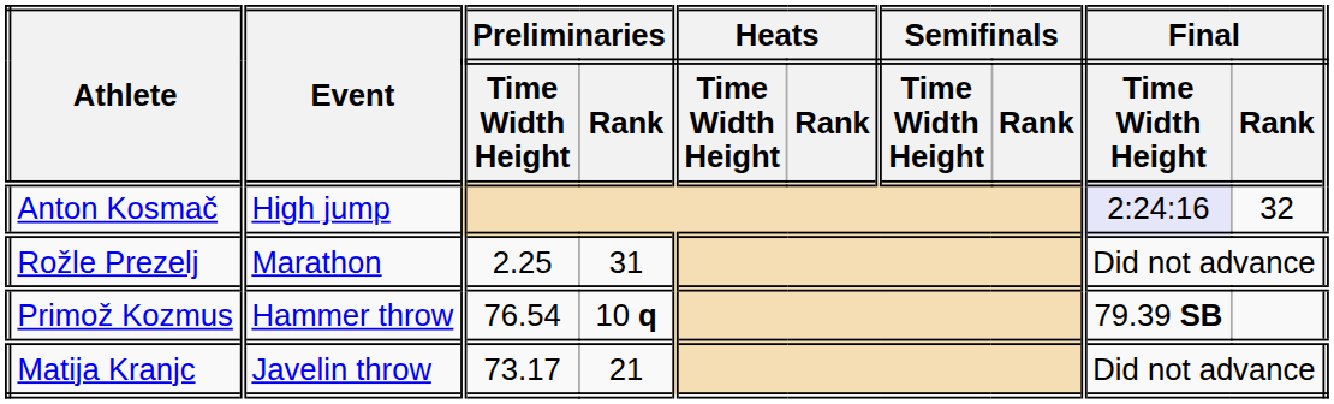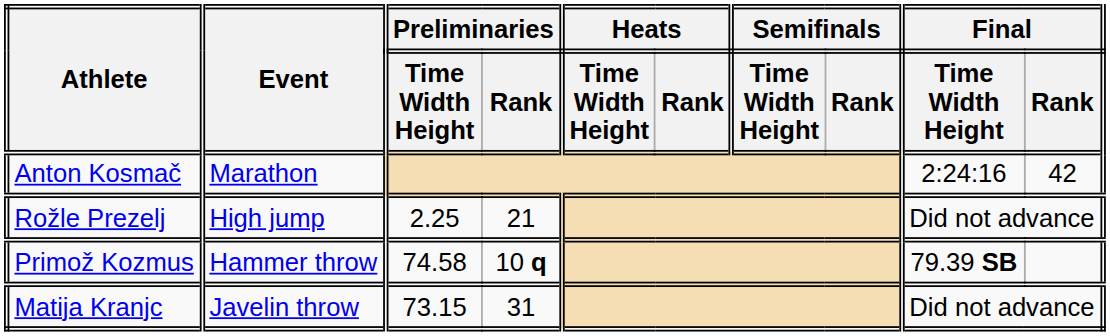 <table class=wikitable style="font-size:90%; border: double;">
 <tr>
 <th rowspan="2" style="border-right:double">Athlete</th>
 <th rowspan="2" style="border-right:double">Event</th>
 <th colspan="2" style="border-right:double; border-bottom:double;">Preliminaries</th>
 <th colspan="2" style="border-right:double; border-bottom:double;">Heats</th>
 <th colspan="2" style="border-right:double; border-bottom:double;">Semifinals</th>
 <th colspan="2" style="border-right:double; border-bottom:double;">Final</th>
 </tr>
 <tr>
 <th>Time<br>Width<br>Height</th>
 <th style="border-right:double">Rank</th>
 <th>Time<br>Width<br>Height</th>
 <th style="border-right:double">Rank</th>
 <th>Time<br>Width<br>Height</th>
 <th style="border-right:double">Rank</th>
 <th>Time<br>Width<br>Height</th>
 <th style="border-right:double">Rank</th>
 </tr>
 <tr style="border-top: double;">
 <td style="border-right:double"><a href='#'>Anton Kosmač</a></td>
-<td style="border-right:double"><a href='#'>High jump</a></td>
+<td style="border-right:double"><a href='#'>Marathon</a></td>
 <td style="border-right:double" colspan= 6 bgcolor="wheat"></td>
-<td align=center style="background: lavender;">2:24:16</td>
-<td align=center>32</td>
+<td align=center>2:24:16</td>
+<td align=center>42</td>
 </tr>
 <tr style="border-top: double;">
 <td style="border-right:double"><a href='#'>Rožle Prezelj</a></td>
-<td style="border-right:double"><a href='#'>Marathon</a></td>
+<td style="border-right:double"><a href='#'>High jump</a></td>
 <td align=center>2.25</td>
-<td align=center style="border-right:double">31</td>
+<td align=center style="border-right:double">21</td>
 <td style="border-right:double" colspan= 4 bgcolor="wheat"></td>
 <td colspan="2" align=center>Did not advance</td>
 </tr>
 <tr style="border-top: double;">
 <td style="border-right:double"><a href='#'>Primož Kozmus</a></td>
 <td style="border-right:double"><a href='#'>Hammer throw</a></td>
-<td align=center>76.54</td>
+<td align=center>74.58</td>
 <td align=center style="border-right:double">10 <strong>q</strong></td>
 <td align=center style="border-right:double" colspan= 4 bgcolor="wheat"></td>
 <td align=center>79.39 <strong>SB</strong></td>
 <td align=center></td>
 </tr>
 <tr style="border-top: double;">
 <td style="border-right:double"><a href='#'>Matija Kranjc</a></td>
 <td style="border-right:double"><a href='#'>Javelin throw</a></td>
-<td align=center>73.17</td>
-<td align=center style="border-right:double">21</td>
+<td align=center>73.15</td>
+<td align=center style="border-right:double">31</td>
 <td style="border-right:double" colspan= 4 bgcolor="wheat"></td>
 <td colspan="2" align=center>Did not advance</td>
 </tr>
 </table>
